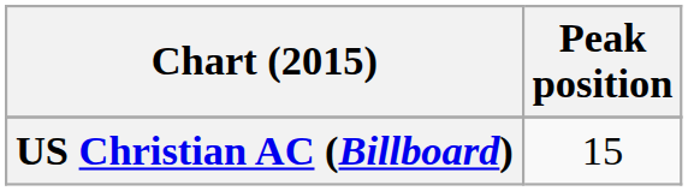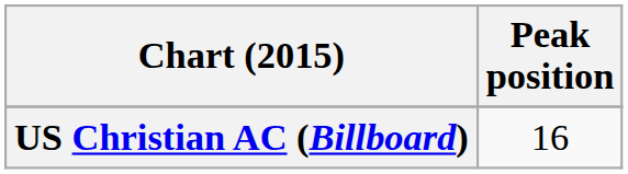 <table class="wikitable sortable plainrowheaders" style="text-align:center">
 <tr>
 <th scope="col">Chart (2015)</th>
 <th scope="col">Peak<br>position</th>
 </tr>
 <tr>
 </tr>
 <tr>
 </tr>
 <tr>
 <th scope="row">US <a href='#'>Christian AC</a> (<em><a href='#'>Billboard</a></em>)</th>
-<td style="text-align:center;">15</td>
+<td style="text-align:center;">16</td>
 </tr>
 </table>
